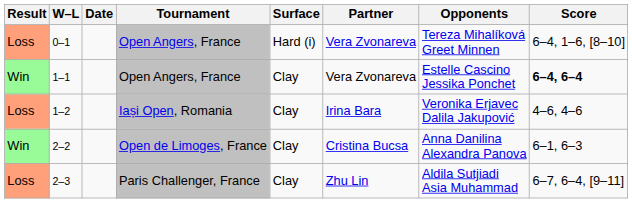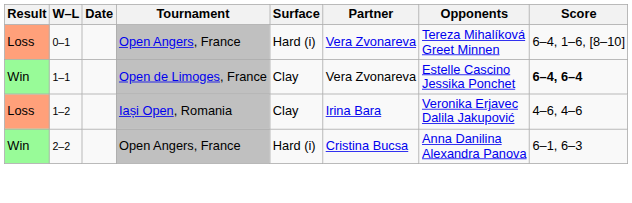 <table class="sortable wikitable">
 <tr>
 <th>Result</th>
 <th class="unsortable">W–L</th>
 <th>Date</th>
 <th>Tournament</th>
 <th>Surface</th>
 <th>Partner</th>
 <th>Opponents</th>
 <th class="unsortable">Score</th>
 </tr>
 <tr>
 <td style="background:#ffa07a;">Loss</td>
 <td><small>0–1</small></td>
 <td><a href='#'></a></td>
 <td bgcolor="silver"><a href='#'>Open Angers</a>, France</td>
 <td>Hard (i)</td>
 <td> <a href='#'>Vera Zvonareva</a></td>
 <td> <a href='#'>Tereza Mihalíková</a> <br>  <a href='#'>Greet Minnen</a></td>
 <td>6–4, 1–6, [8–10]</td>
 </tr>
 <tr>
 <td style="background:#98fb98;">Win</td>
 <td><small>1–1</small></td>
 <td><a href='#'></a></td>
-<td bgcolor="silver">Open Angers, France</td>
+<td bgcolor="silver"><a href='#'>Open de Limoges</a>, France</td>
 <td>Clay</td>
 <td> Vera Zvonareva</td>
 <td> <a href='#'>Estelle Cascino</a> <br>  <a href='#'>Jessika Ponchet</a></td>
 <td><strong>6–4, 6–4</strong></td>
 </tr>
 <tr>
 <td style="background:#ffa07a;">Loss</td>
 <td><small>1–2</small></td>
 <td><a href='#'></a></td>
 <td bgcolor=silver><a href='#'>Iași Open</a>, Romania</td>
 <td>Clay</td>
 <td> <a href='#'>Irina Bara</a></td>
 <td> <a href='#'>Veronika Erjavec</a> <br>  <a href='#'>Dalila Jakupović</a></td>
 <td>4–6, 4–6</td>
 </tr>
 <tr>
 <td style="background:#98fb98;">Win</td>
 <td><small>2–2</small></td>
 <td><a href='#'></a></td>
-<td bgcolor="silver"><a href='#'>Open de Limoges</a>, France</td>
-<td>Clay</td>
+<td bgcolor="silver">Open Angers, France</td>
+<td>Hard (i)</td>
 <td> <a href='#'>Cristina Bucsa</a></td>
 <td> <a href='#'>Anna Danilina</a> <br>  <a href='#'>Alexandra Panova</a></td>
 <td>6–1, 6–3</td>
 </tr>
-<tr>
-<td style="background:#ffa07a;">Loss</td>
-<td><small>2–3</small></td>
-<td><a href='#'></a></td>
-<td bgcolor="silver">Paris Challenger, France</td>
-<td>Clay</td>
-<td> <a href='#'>Zhu Lin</a></td>
-<td> <a href='#'>Aldila Sutjiadi</a> <br>  <a href='#'>Asia Muhammad</a></td>
-<td>6–7, 6–4, [9–11]</td>
-</tr>
 </table>
